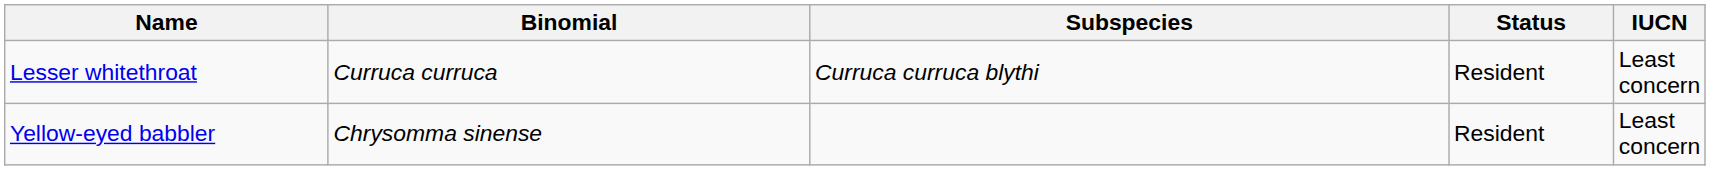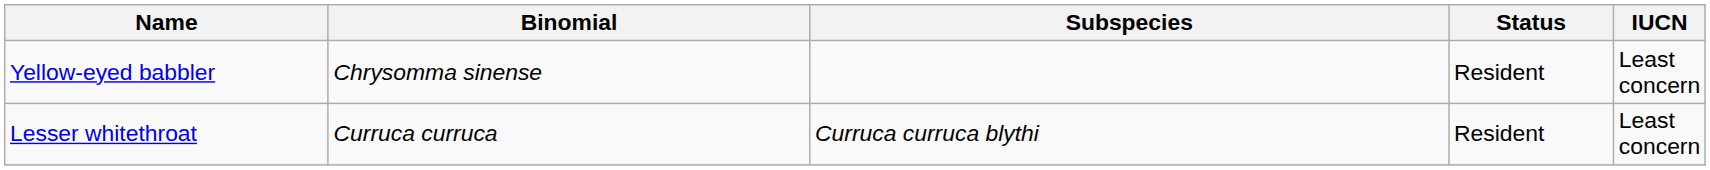 <table width=60% class="wikitable">
 <tr>
 <th width=20%>Name</th>
 <th width=30%>Binomial</th>
 <th width=40%>Subspecies</th>
 <th width=30%>Status</th>
 <th width=30%>IUCN</th>
 </tr>
 <tr>
+<td><a href='#'>Yellow-eyed babbler</a><br></td>
+<td><em>Chrysomma sinense</em></td>
+<td></td>
+<td>Resident</td>
+<td>Least concern</td>
+</tr>
+<tr>
 <td><a href='#'>Lesser whitethroat</a><br></td>
 <td><em>Curruca curruca</em></td>
 <td><em>Curruca curruca blythi</em></td>
 <td>Resident</td>
 <td>Least concern</td>
 </tr>
-<tr>
-<td><a href='#'>Yellow-eyed babbler</a><br></td>
-<td><em>Chrysomma sinense</em></td>
-<td></td>
-<td>Resident</td>
-<td>Least concern</td>
-</tr>
 </table>
